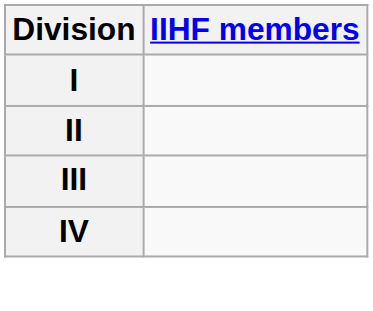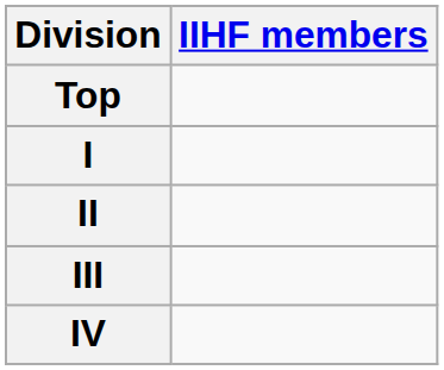 <table class="wikitable">
 <tr>
 <th>Division</th>
 <th><a href='#'>IIHF members</a></th>
+</tr>
+<tr>
+<th>Top</th>
+<td>               </td>
 </tr>
 <tr>
 <th>I</th>
 <td>            </td>
 </tr>
 <tr>
 <th>II</th>
 <td>           </td>
 </tr>
 <tr>
 <th>III</th>
 <td>            </td>
 </tr>
 <tr>
 <th>IV</th>
 <td>     </td>
 </tr>
 </table>
